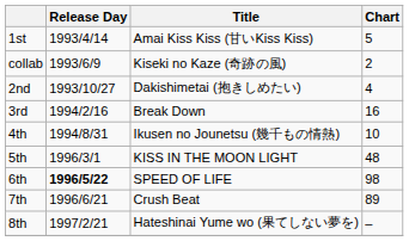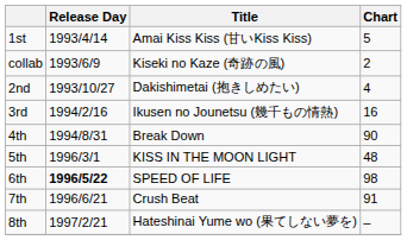 <table class=wikitable style="font-size:small">
 <tr>
 <th></th>
 <th>Release Day</th>
 <th>Title</th>
 <th>Chart</th>
 </tr>
 <tr>
 <td>1st</td>
 <td>1993/4/14</td>
 <td>Amai Kiss Kiss (甘いKiss Kiss)</td>
 <td>5</td>
 </tr>
 <tr>
 <td>collab</td>
 <td>1993/6/9</td>
 <td>Kiseki no Kaze (奇跡の風)</td>
 <td>2</td>
 </tr>
 <tr>
 <td>2nd</td>
 <td>1993/10/27</td>
 <td>Dakishimetai (抱きしめたい)</td>
 <td>4</td>
 </tr>
 <tr>
 <td>3rd</td>
 <td>1994/2/16</td>
-<td>Break Down</td>
+<td>Ikusen no Jounetsu (幾千もの情熱)</td>
 <td>16</td>
 </tr>
 <tr>
 <td>4th</td>
 <td>1994/8/31</td>
-<td>Ikusen no Jounetsu (幾千もの情熱)</td>
-<td>10</td>
+<td>Break Down</td>
+<td>90</td>
 </tr>
 <tr>
 <td>5th</td>
 <td>1996/3/1</td>
 <td>KISS IN THE MOON LIGHT</td>
 <td>48</td>
 </tr>
 <tr>
 <td>6th</td>
 <td><strong>1996/5/22</strong></td>
 <td>SPEED OF LIFE</td>
 <td>98</td>
 </tr>
 <tr>
 <td>7th</td>
 <td>1996/6/21</td>
 <td>Crush Beat</td>
-<td>89</td>
+<td>91</td>
 </tr>
 <tr>
 <td>8th</td>
 <td>1997/2/21</td>
 <td>Hateshinai Yume wo (果てしない夢を)</td>
 <td>–</td>
 </tr>
 <tr>
 </tr>
 </table>
